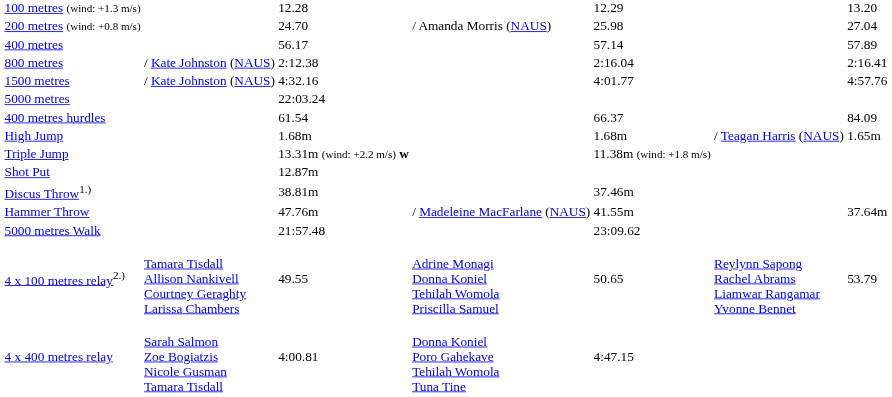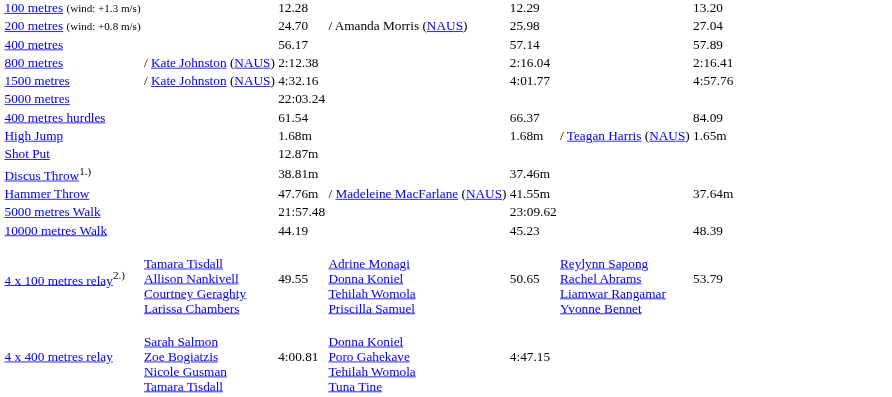 <table>
 <tr>
 <td><a href='#'>100 metres</a> <small>(wind: +1.3 m/s)</small></td>
 <td></td>
 <td>12.28</td>
 <td></td>
 <td>12.29</td>
 <td></td>
 <td>13.20</td>
 </tr>
 <tr>
 <td><a href='#'>200 metres</a> <small>(wind: +0.8 m/s)</small></td>
 <td></td>
 <td>24.70</td>
 <td>/ Amanda Morris (<a href='#'>NAUS</a>)</td>
 <td>25.98</td>
 <td></td>
 <td>27.04</td>
 </tr>
 <tr>
 <td><a href='#'>400 metres</a></td>
 <td></td>
 <td>56.17</td>
 <td></td>
 <td>57.14</td>
 <td></td>
 <td>57.89</td>
 </tr>
 <tr>
 <td><a href='#'>800 metres</a></td>
 <td>/ <a href='#'>Kate Johnston</a> (<a href='#'>NAUS</a>)</td>
 <td>2:12.38</td>
 <td></td>
 <td>2:16.04</td>
 <td></td>
 <td>2:16.41</td>
 </tr>
 <tr>
 <td><a href='#'>1500 metres</a></td>
 <td>/ <a href='#'>Kate Johnston</a> (<a href='#'>NAUS</a>)</td>
 <td>4:32.16</td>
 <td></td>
 <td>4:01.77</td>
 <td></td>
 <td>4:57.76</td>
 </tr>
 <tr>
 <td><a href='#'>5000 metres</a></td>
 <td></td>
 <td>22:03.24</td>
 <td></td>
 <td></td>
 <td></td>
 <td></td>
 </tr>
 <tr>
 <td><a href='#'>400 metres hurdles</a></td>
 <td></td>
 <td>61.54</td>
 <td></td>
 <td>66.37</td>
 <td></td>
 <td>84.09</td>
 </tr>
 <tr>
 <td><a href='#'>High Jump</a></td>
 <td></td>
 <td>1.68m</td>
 <td></td>
 <td>1.68m</td>
 <td>/ <a href='#'>Teagan Harris</a> (<a href='#'>NAUS</a>)</td>
 <td>1.65m</td>
 </tr>
 <tr>
-<td><a href='#'>Triple Jump</a></td>
-<td></td>
-<td>13.31m <small>(wind: +2.2 m/s)</small> <strong>w</strong></td>
-<td></td>
-<td>11.38m <small>(wind: +1.8 m/s)</small></td>
-<td></td>
-<td></td>
-</tr>
-<tr>
 <td><a href='#'>Shot Put</a></td>
 <td></td>
 <td>12.87m</td>
 <td></td>
 <td></td>
 <td></td>
 <td></td>
 </tr>
 <tr>
 <td><a href='#'>Discus Throw</a><sup>1.)</sup></td>
 <td></td>
 <td>38.81m</td>
 <td></td>
 <td>37.46m</td>
 <td></td>
 <td></td>
 </tr>
 <tr>
 <td><a href='#'>Hammer Throw</a></td>
 <td></td>
 <td>47.76m</td>
 <td>/ <a href='#'>Madeleine MacFarlane</a> (<a href='#'>NAUS</a>)</td>
 <td>41.55m</td>
 <td></td>
 <td>37.64m</td>
 </tr>
 <tr>
 <td><a href='#'>5000 metres Walk</a></td>
 <td></td>
 <td>21:57.48</td>
 <td></td>
 <td>23:09.62</td>
 <td></td>
 <td></td>
 </tr>
 <tr>
+<td><a href='#'>10000 metres Walk</a></td>
+<td></td>
+<td>44.19</td>
+<td></td>
+<td>45.23</td>
+<td></td>
+<td>48.39</td>
+</tr>
+<tr>
 <td><a href='#'>4 x 100 metres relay</a><sup>2.)</sup></td>
 <td> <br> <a href='#'>Tamara Tisdall</a> <br> <a href='#'>Allison Nankivell</a> <br> <a href='#'>Courtney Geraghty</a> <br> <a href='#'>Larissa Chambers</a></td>
 <td>49.55</td>
 <td> <br> <a href='#'>Adrine Monagi</a> <br> <a href='#'>Donna Koniel</a> <br> <a href='#'>Tehilah Womola</a> <br> <a href='#'>Priscilla Samuel</a></td>
 <td>50.65</td>
 <td> <br> <a href='#'>Reylynn Sapong</a> <br> <a href='#'>Rachel Abrams</a> <br> <a href='#'>Liamwar Rangamar</a> <br> <a href='#'>Yvonne Bennet</a></td>
 <td>53.79</td>
 </tr>
 <tr>
 <td><a href='#'>4 x 400 metres relay</a></td>
 <td> <br> <a href='#'>Sarah Salmon</a> <br> <a href='#'>Zoe Bogiatzis</a> <br> <a href='#'>Nicole Gusman</a> <br> <a href='#'>Tamara Tisdall</a></td>
 <td>4:00.81</td>
 <td> <br> <a href='#'>Donna Koniel</a> <br> <a href='#'>Poro Gahekave</a> <br> <a href='#'>Tehilah Womola</a> <br> <a href='#'>Tuna Tine</a></td>
 <td>4:47.15</td>
 <td></td>
 <td></td>
 </tr>
 </table>
